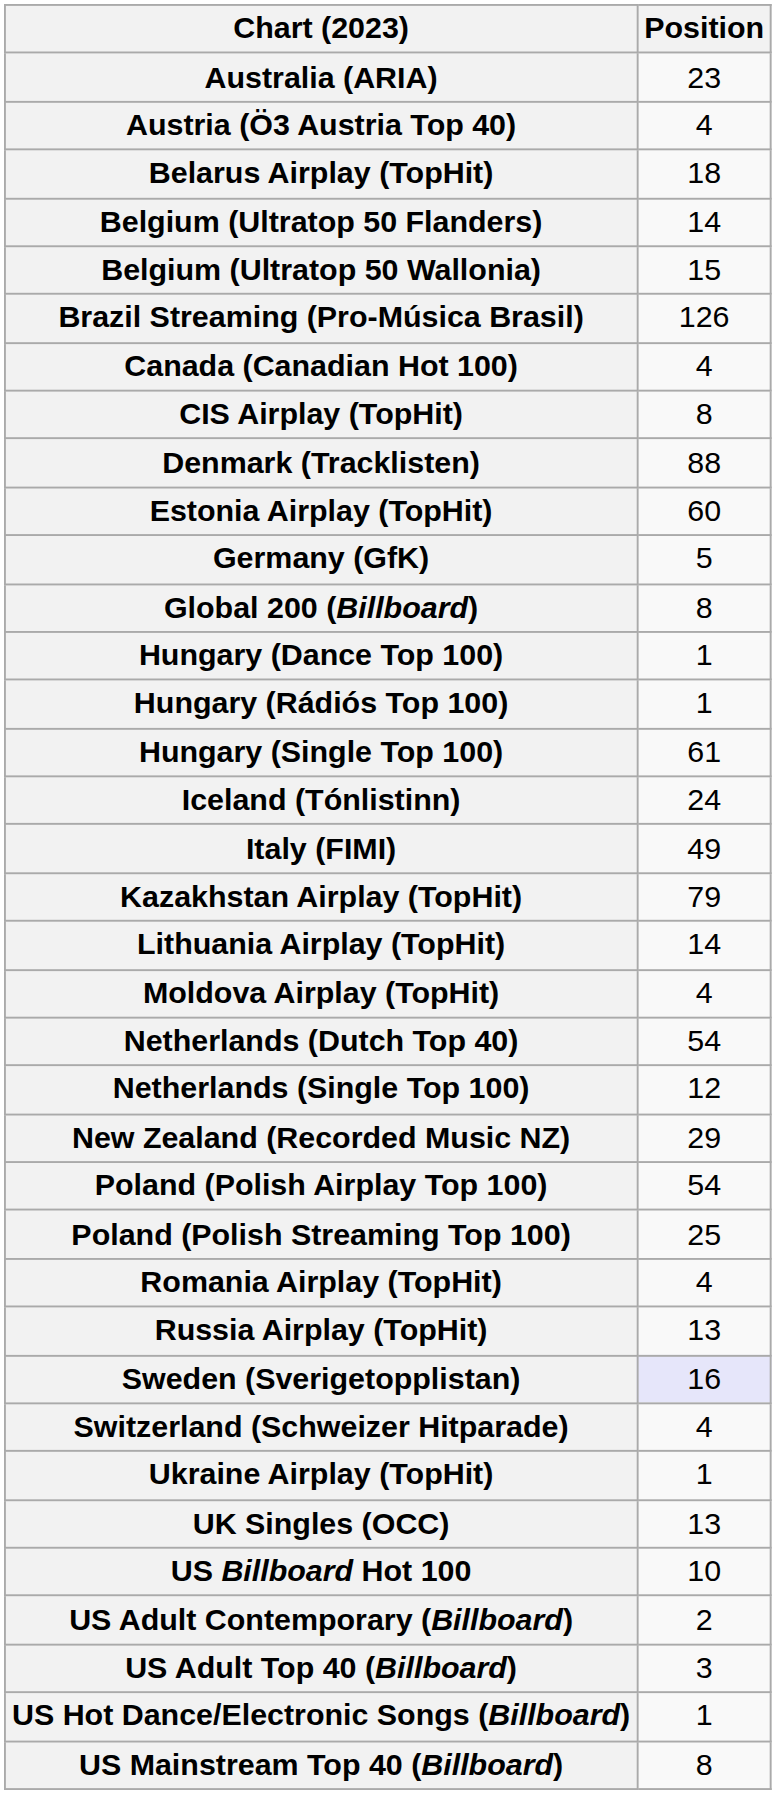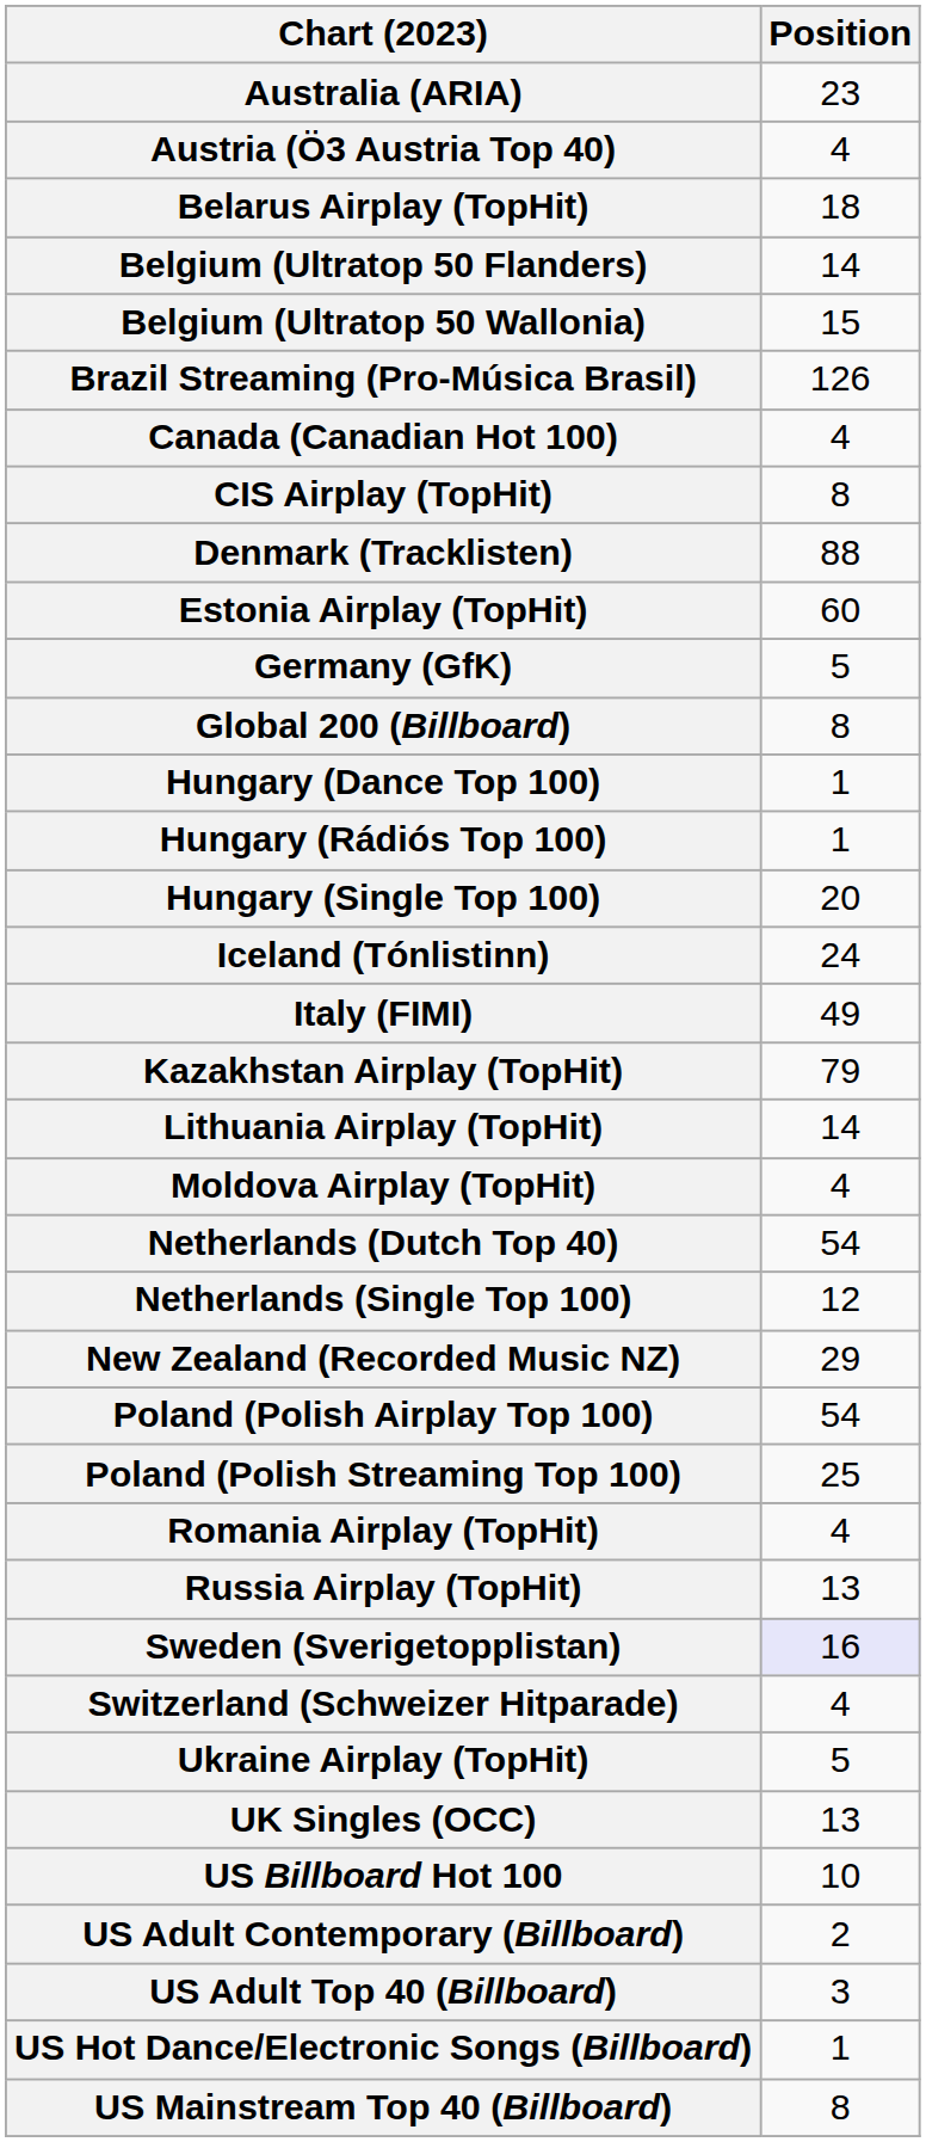 <table class="wikitable sortable plainrowheaders" style="text-align:center">
 <tr>
 <th scope="col">Chart (2023)</th>
 <th scope="col">Position</th>
 </tr>
 <tr>
 <th scope="row">Australia (ARIA)</th>
 <td>23</td>
 </tr>
 <tr>
 <th scope="row">Austria (Ö3 Austria Top 40)</th>
 <td>4</td>
 </tr>
 <tr>
 <th scope="row">Belarus Airplay (TopHit)</th>
 <td>18</td>
 </tr>
 <tr>
 <th scope="row">Belgium (Ultratop 50 Flanders)</th>
 <td>14</td>
 </tr>
 <tr>
 <th scope="row">Belgium (Ultratop 50 Wallonia)</th>
 <td>15</td>
 </tr>
 <tr>
 <th scope="row">Brazil Streaming (Pro-Música Brasil)</th>
 <td>126</td>
 </tr>
 <tr>
 <th scope="row">Canada (Canadian Hot 100)</th>
 <td>4</td>
 </tr>
 <tr>
 <th scope="row">CIS Airplay (TopHit)</th>
 <td>8</td>
 </tr>
 <tr>
 <th scope="row">Denmark (Tracklisten)</th>
 <td>88</td>
 </tr>
 <tr>
 <th scope="row">Estonia Airplay (TopHit)</th>
 <td>60</td>
 </tr>
 <tr>
 <th scope="row">Germany (GfK)</th>
 <td>5</td>
 </tr>
 <tr>
 <th scope="row">Global 200 (<em>Billboard</em>)</th>
 <td>8</td>
 </tr>
 <tr>
 <th scope="row">Hungary (Dance Top 100)</th>
 <td>1</td>
 </tr>
 <tr>
 <th scope="row">Hungary (Rádiós Top 100)</th>
 <td>1</td>
 </tr>
 <tr>
 <th scope="row">Hungary (Single Top 100)</th>
-<td>61</td>
+<td>20</td>
 </tr>
 <tr>
 <th scope="row">Iceland (Tónlistinn)</th>
 <td>24</td>
 </tr>
 <tr>
 <th scope="row">Italy (FIMI)</th>
 <td>49</td>
 </tr>
 <tr>
 <th scope="row">Kazakhstan Airplay (TopHit)</th>
 <td>79</td>
 </tr>
 <tr>
 <th scope="row">Lithuania Airplay (TopHit)</th>
 <td>14</td>
 </tr>
 <tr>
 <th scope="row">Moldova Airplay (TopHit)</th>
 <td>4</td>
 </tr>
 <tr>
 <th scope="row">Netherlands (Dutch Top 40)</th>
 <td>54</td>
 </tr>
 <tr>
 <th scope="row">Netherlands (Single Top 100)</th>
 <td>12</td>
 </tr>
 <tr>
 <th scope="row">New Zealand (Recorded Music NZ)</th>
 <td>29</td>
 </tr>
 <tr>
 <th scope="row">Poland (Polish Airplay Top 100)</th>
 <td>54</td>
 </tr>
 <tr>
 <th scope="row">Poland (Polish Streaming Top 100)</th>
 <td>25</td>
 </tr>
 <tr>
 <th scope="row">Romania Airplay (TopHit)</th>
 <td>4</td>
 </tr>
 <tr>
 <th scope="row">Russia Airplay (TopHit)</th>
 <td>13</td>
 </tr>
 <tr>
 <th scope="row">Sweden (Sverigetopplistan)</th>
 <td style="background: lavender;">16</td>
 </tr>
 <tr>
 <th scope="row">Switzerland (Schweizer Hitparade)</th>
 <td>4</td>
 </tr>
 <tr>
 <th scope="row">Ukraine Airplay (TopHit)</th>
-<td>1</td>
+<td>5</td>
 </tr>
 <tr>
 <th scope="row">UK Singles (OCC)</th>
 <td>13</td>
 </tr>
 <tr>
 <th scope="row">US <em>Billboard</em> Hot 100</th>
 <td>10</td>
 </tr>
 <tr>
 <th scope="row">US Adult Contemporary (<em>Billboard</em>)</th>
 <td>2</td>
 </tr>
 <tr>
 <th scope="row">US Adult Top 40 (<em>Billboard</em>)</th>
 <td>3</td>
 </tr>
 <tr>
 <th scope="row">US Hot Dance/Electronic Songs (<em>Billboard</em>)</th>
 <td>1</td>
 </tr>
 <tr>
 <th scope="row">US Mainstream Top 40 (<em>Billboard</em>)</th>
 <td>8</td>
 </tr>
 </table>
